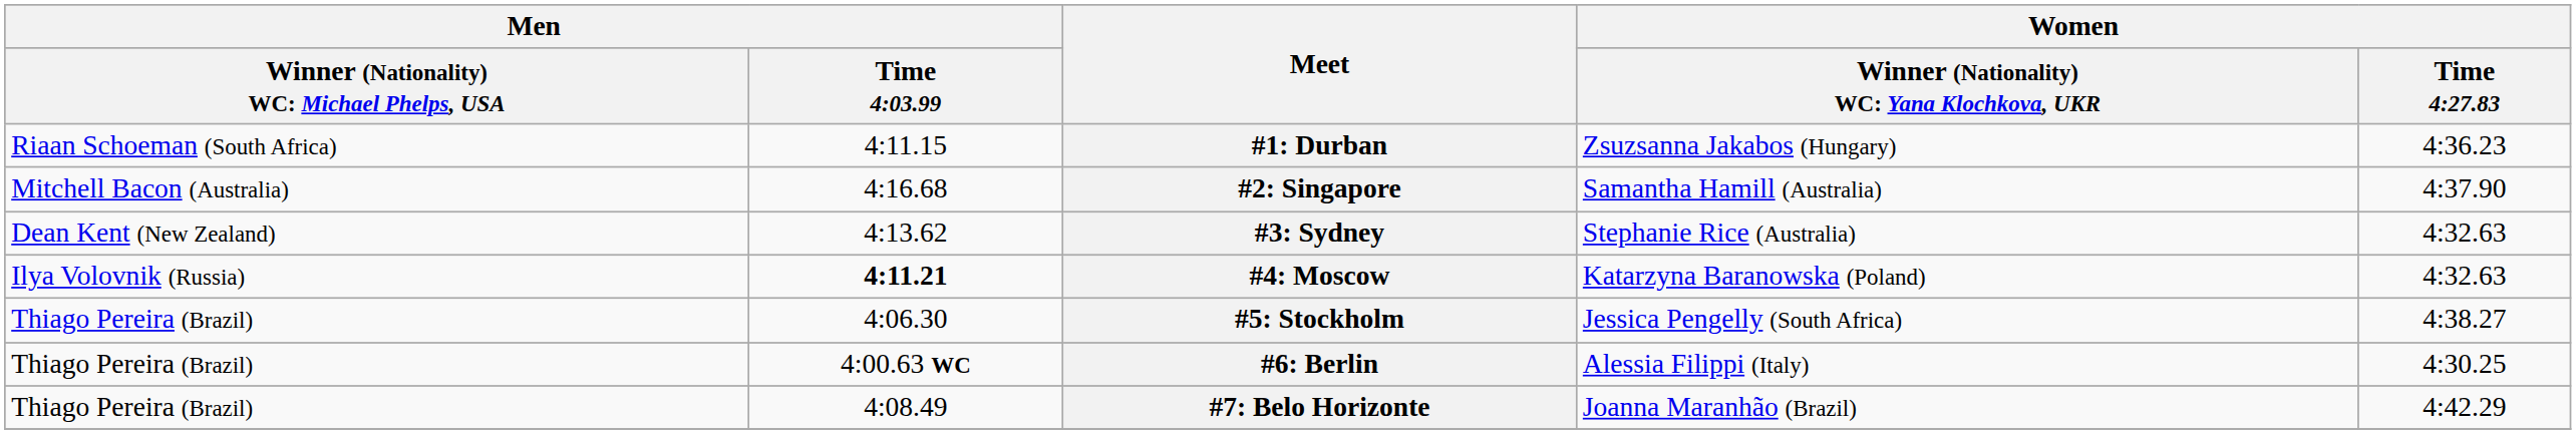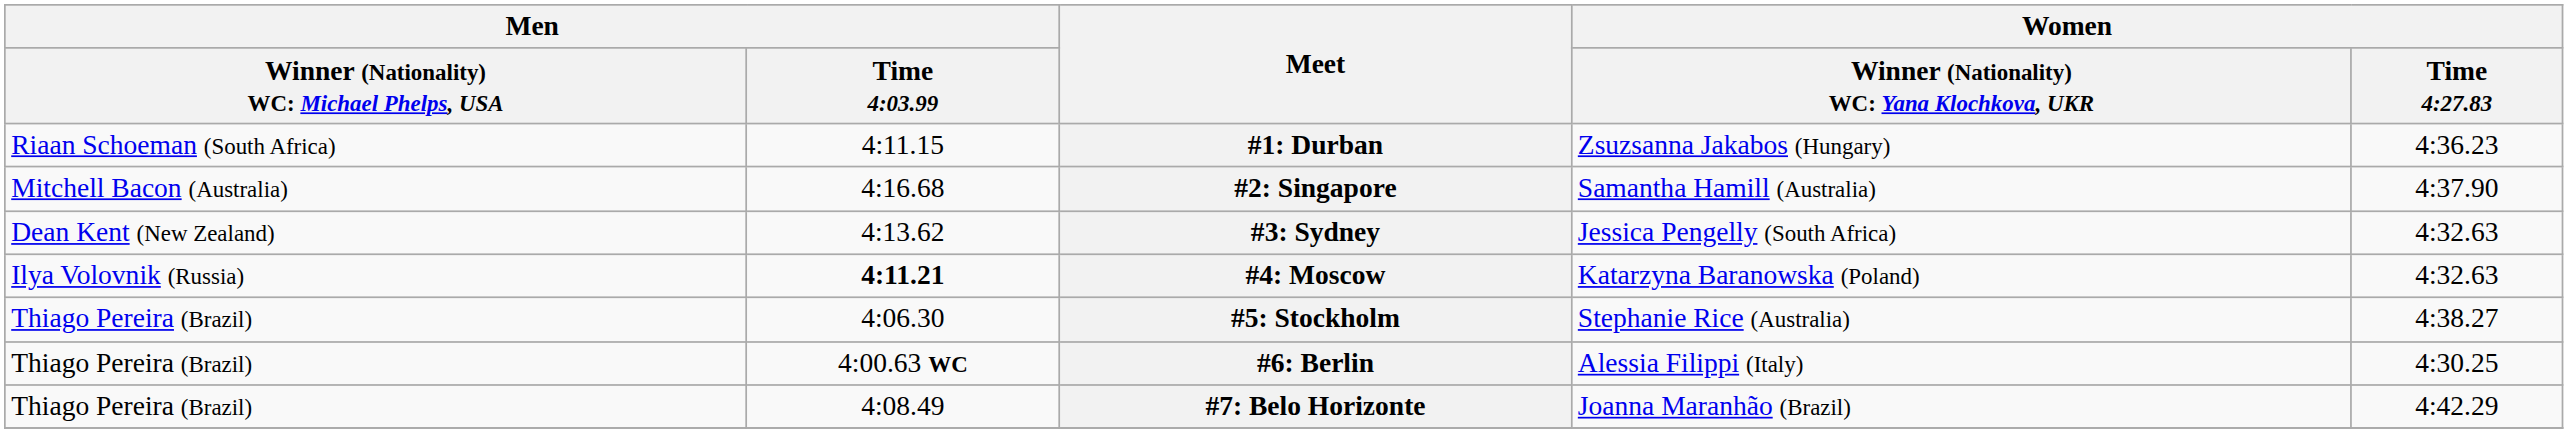 <table class=wikitable width="75%">
 <tr>
 <th colspan="2">Men</th>
 <th rowspan="2">Meet</th>
 <th colspan="2">Women</th>
 </tr>
 <tr>
 <th>Winner <small>(Nationality)<br> WC: <em><a href='#'>Michael Phelps</a>, USA</em></small></th>
 <th>Time <br><small> <em>4:03.99</em> </small></th>
 <th>Winner <small>(Nationality)<br>WC: <em><a href='#'>Yana Klochkova</a>, UKR</em></small></th>
 <th>Time<br><small><em>4:27.83</em></small></th>
 </tr>
 <tr>
 <td> <a href='#'>Riaan Schoeman</a> <small>(South Africa)</small></td>
 <td align=center>4:11.15</td>
 <th>#1: Durban</th>
 <td> <a href='#'>Zsuzsanna Jakabos</a> <small>(Hungary)</small></td>
 <td align=center>4:36.23</td>
 </tr>
 <tr>
 <td> <a href='#'>Mitchell Bacon</a> <small>(Australia)</small></td>
 <td align=center>4:16.68</td>
 <th>#2: Singapore</th>
 <td> <a href='#'>Samantha Hamill</a> <small>(Australia)</small></td>
 <td align=center>4:37.90</td>
 </tr>
 <tr>
 <td> <a href='#'>Dean Kent</a> <small>(New Zealand)</small></td>
 <td align=center>4:13.62</td>
 <th>#3: Sydney</th>
-<td> <a href='#'>Stephanie Rice</a> <small>(Australia)</small></td>
+<td> <a href='#'>Jessica Pengelly</a> <small>(South Africa)</small></td>
 <td align=center>4:32.63</td>
 </tr>
 <tr>
 <td> <a href='#'>Ilya Volovnik</a> <small>(Russia)</small></td>
 <td align=center><strong>4:11.21</strong></td>
 <th>#4: Moscow</th>
 <td> <a href='#'>Katarzyna Baranowska</a> <small>(Poland)</small></td>
 <td align=center>4:32.63</td>
 </tr>
 <tr>
 <td> <a href='#'>Thiago Pereira</a> <small>(Brazil)</small></td>
 <td align=center>4:06.30</td>
 <th>#5: Stockholm</th>
-<td> <a href='#'>Jessica Pengelly</a> <small>(South Africa)</small></td>
+<td> <a href='#'>Stephanie Rice</a> <small>(Australia)</small></td>
 <td align=center>4:38.27</td>
 </tr>
 <tr>
 <td> Thiago Pereira <small>(Brazil)</small></td>
 <td align=center>4:00.63 <small><strong>WC</strong></small></td>
 <th>#6: Berlin</th>
 <td> <a href='#'>Alessia Filippi</a> <small>(Italy)</small></td>
 <td align=center>4:30.25</td>
 </tr>
 <tr>
 <td> Thiago Pereira <small>(Brazil)</small></td>
 <td align=center>4:08.49</td>
 <th>#7: Belo Horizonte</th>
 <td> <a href='#'>Joanna Maranhão</a> <small>(Brazil)</small></td>
 <td align=center>4:42.29</td>
 </tr>
 <tr>
 </tr>
 </table>
